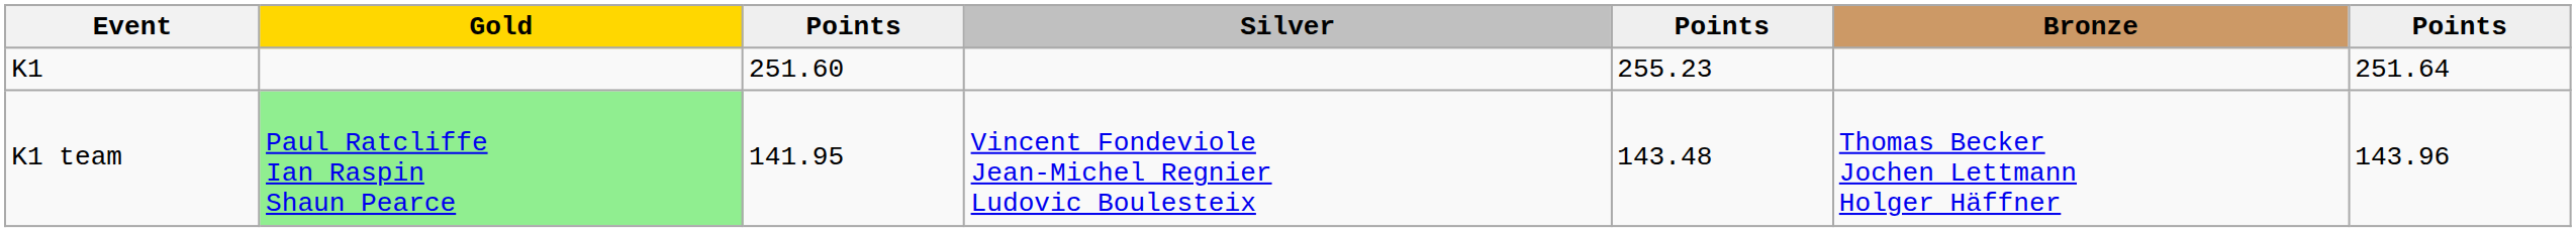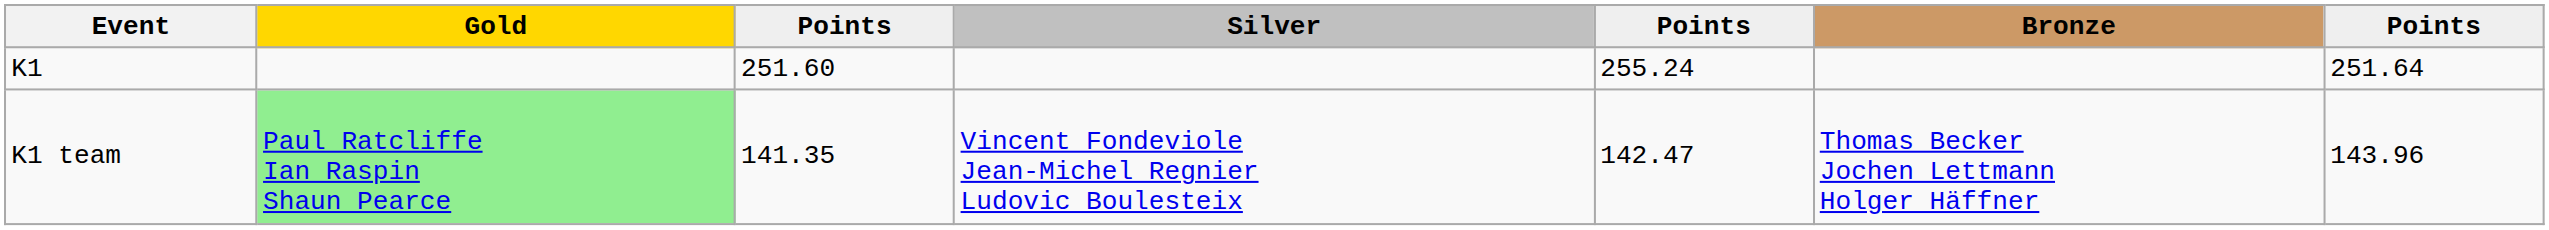 <table class="wikitable" width=100%>
 <tr>
 <th>Event</th>
 <td align=center bgcolor="gold"><strong>Gold</strong></td>
 <td align=center bgcolor="EFEFEF"><strong>Points</strong></td>
 <td align=center bgcolor="silver"><strong>Silver</strong></td>
 <td align=center bgcolor="EFEFEF"><strong>Points</strong></td>
 <td align=center bgcolor="CC9966"><strong>Bronze</strong></td>
 <td align=center bgcolor="EFEFEF"><strong>Points</strong></td>
 </tr>
 <tr>
 <td>K1</td>
 <td></td>
 <td>251.60</td>
 <td></td>
-<td>255.23</td>
+<td>255.24</td>
 <td></td>
 <td>251.64</td>
 </tr>
 <tr>
 <td>K1 team</td>
 <td style="background: lightgreen;"><br><a href='#'>Paul Ratcliffe</a><br><a href='#'>Ian Raspin</a><br><a href='#'>Shaun Pearce</a></td>
-<td>141.95</td>
+<td>141.35</td>
 <td><br><a href='#'>Vincent Fondeviole</a><br><a href='#'>Jean-Michel Regnier</a><br><a href='#'>Ludovic Boulesteix</a></td>
-<td>143.48</td>
+<td>142.47</td>
 <td><br><a href='#'>Thomas Becker</a><br><a href='#'>Jochen Lettmann</a><br><a href='#'>Holger Häffner</a></td>
 <td>143.96</td>
 </tr>
 </table>
